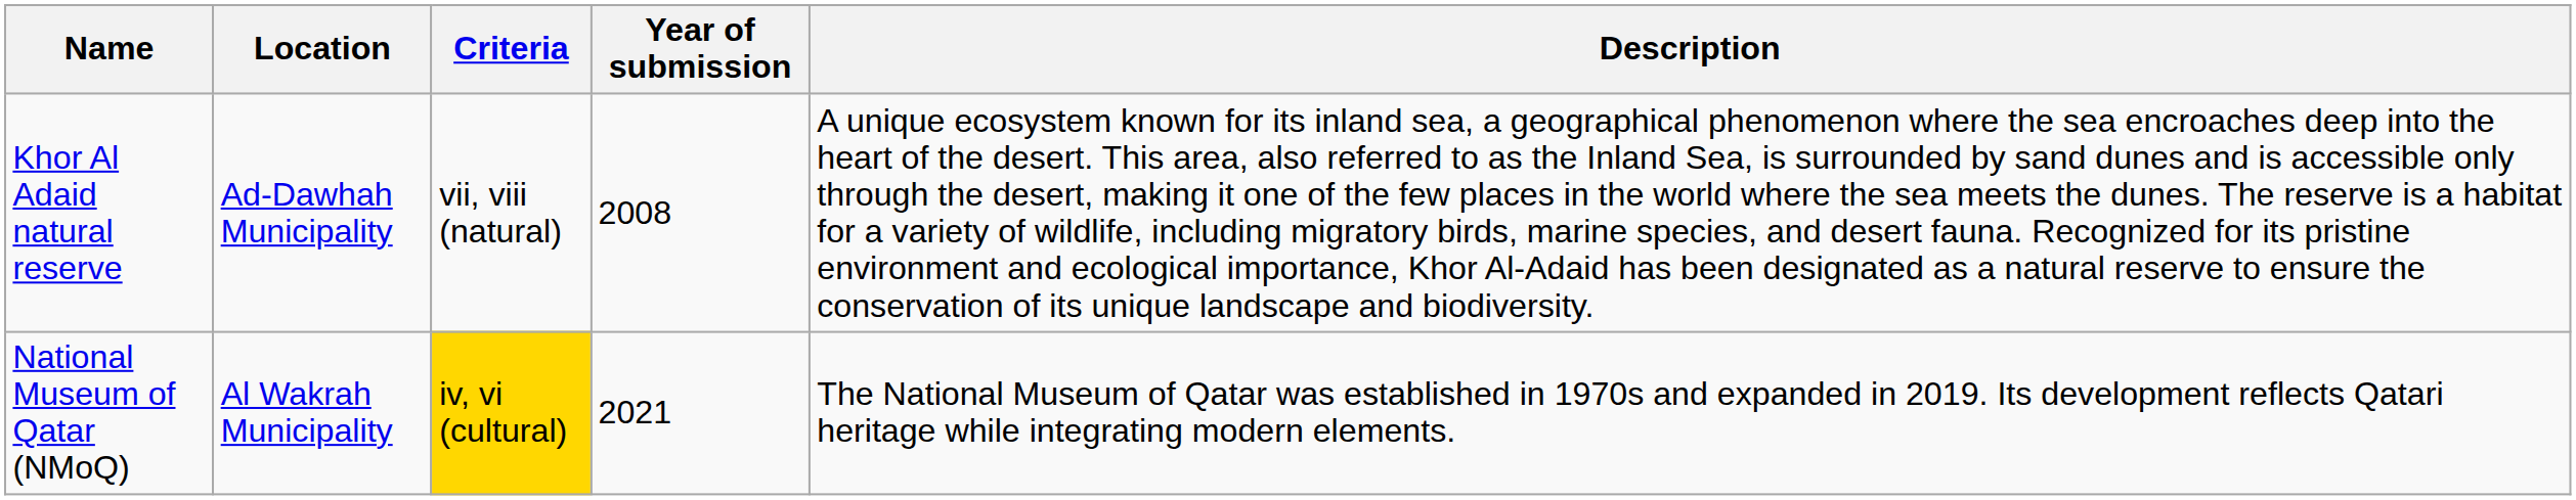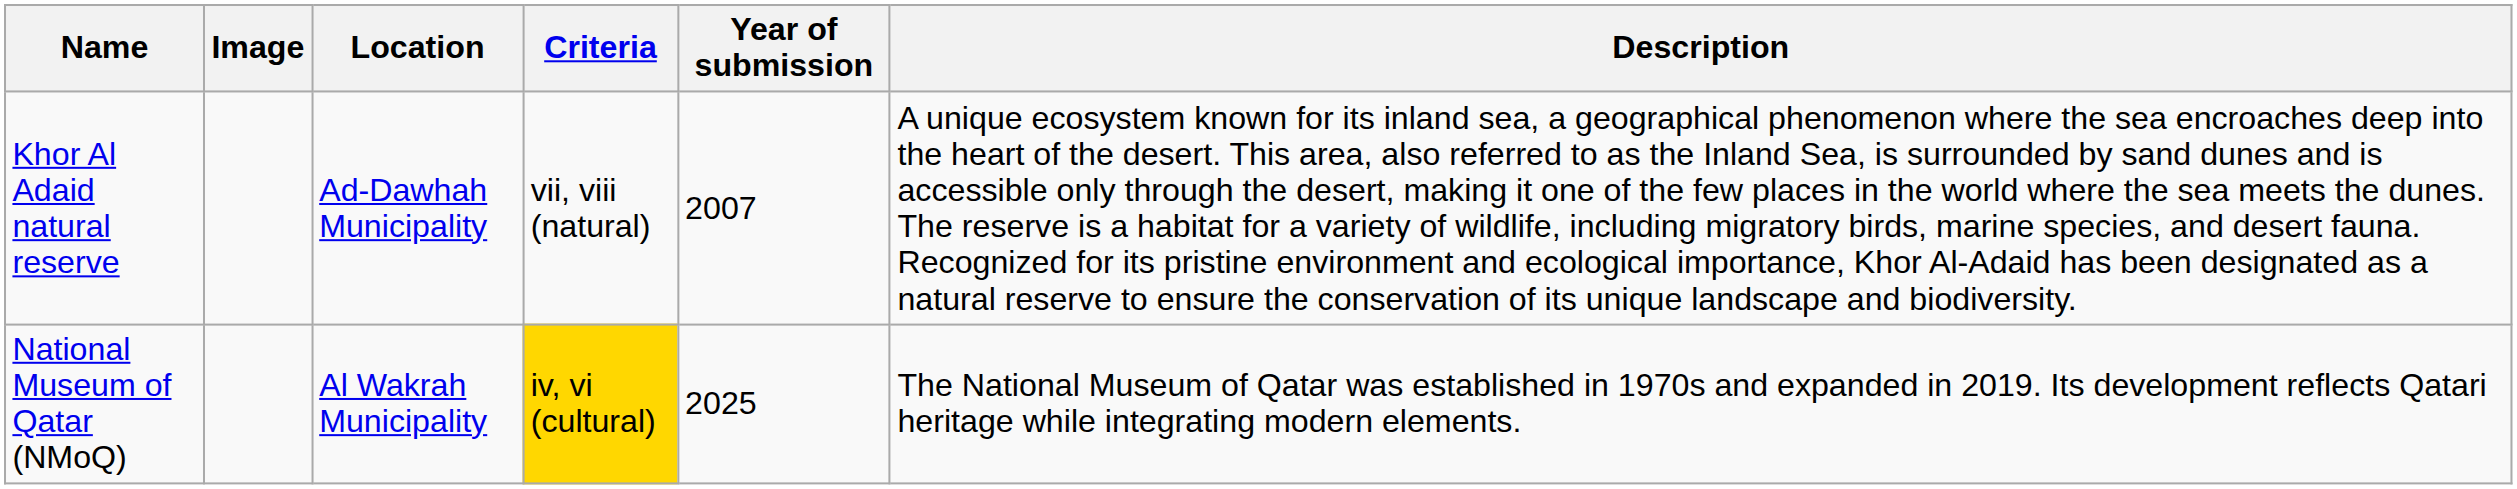 <table class="wikitable sortable">
 <tr>
 <th>Name</th>
+<th>Image</th>
 <th>Location</th>
 <th><a href='#'>Criteria</a></th>
 <th>Year of submission</th>
 <th>Description</th>
 </tr>
 <tr>
 <td><a href='#'>Khor Al Adaid natural reserve</a></td>
+<td></td>
 <td><a href='#'>Ad-Dawhah Municipality</a></td>
 <td>vii, viii (natural)</td>
-<td>2008</td>
+<td>2007</td>
 <td>A unique ecosystem known for its inland sea, a geographical phenomenon where the sea encroaches deep into the heart of the desert. This area, also referred to as the Inland Sea, is surrounded by sand dunes and is accessible only through the desert, making it one of the few places in the world where the sea meets the dunes. The reserve is a habitat for a variety of wildlife, including migratory birds, marine species, and desert fauna. Recognized for its pristine environment and ecological importance, Khor Al-Adaid has been designated as a natural reserve to ensure the conservation of its unique landscape and biodiversity.</td>
 </tr>
 <tr>
 <td><a href='#'>National Museum of Qatar</a> (NMoQ)</td>
+<td></td>
 <td><a href='#'>Al Wakrah Municipality</a></td>
 <td style="background: gold;">iv, vi (cultural)</td>
-<td>2021</td>
+<td>2025</td>
 <td>The National Museum of Qatar was established in 1970s and expanded in 2019. Its development reflects Qatari heritage while integrating modern elements.</td>
 </tr>
 </table>
